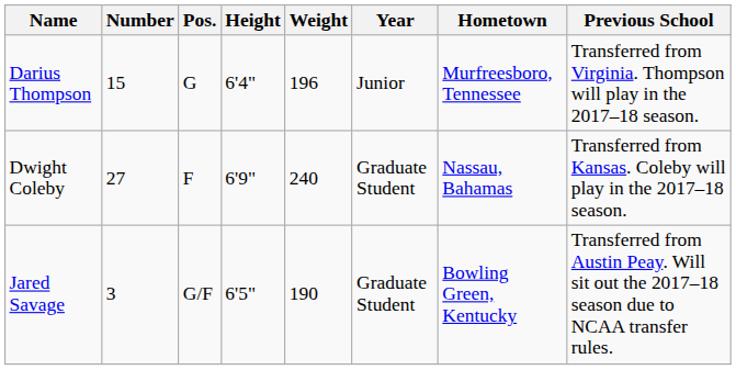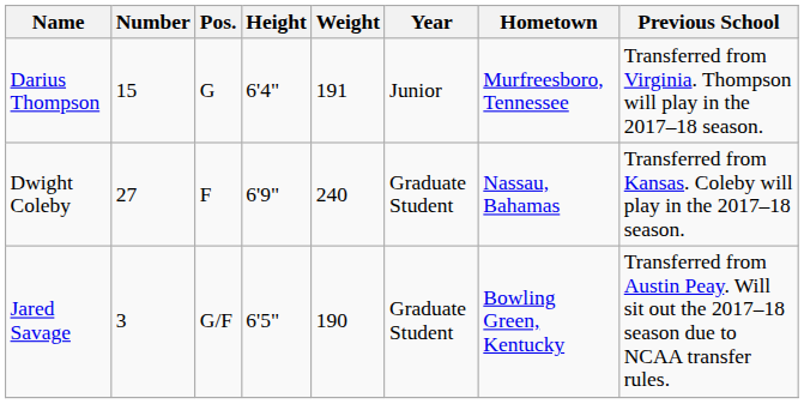 <table class="wikitable sortable" border="1">
 <tr>
 <th>Name</th>
 <th>Number</th>
 <th>Pos.</th>
 <th>Height</th>
 <th>Weight</th>
 <th>Year</th>
 <th>Hometown</th>
 <th class="unsortable">Previous School</th>
 </tr>
 <tr>
 <td><a href='#'>Darius Thompson</a></td>
 <td>15</td>
 <td>G</td>
 <td>6'4"</td>
-<td>196</td>
+<td>191</td>
 <td>Junior</td>
 <td><a href='#'>Murfreesboro, Tennessee</a></td>
 <td>Transferred from <a href='#'>Virginia</a>. Thompson will play in the 2017–18 season.</td>
 </tr>
 <tr>
 <td>Dwight Coleby</td>
 <td>27</td>
 <td>F</td>
 <td>6'9"</td>
 <td>240</td>
 <td>Graduate Student</td>
 <td><a href='#'>Nassau, Bahamas</a></td>
 <td>Transferred from <a href='#'>Kansas</a>. Coleby will play in the 2017–18 season.</td>
 </tr>
 <tr>
 <td><a href='#'>Jared Savage</a></td>
 <td>3</td>
 <td>G/F</td>
 <td>6'5"</td>
 <td>190</td>
 <td>Graduate Student</td>
 <td><a href='#'>Bowling Green, Kentucky</a></td>
 <td>Transferred from <a href='#'>Austin Peay</a>. Will sit out the 2017–18 season due to NCAA transfer rules.</td>
 </tr>
 <tr>
 </tr>
 </table>
